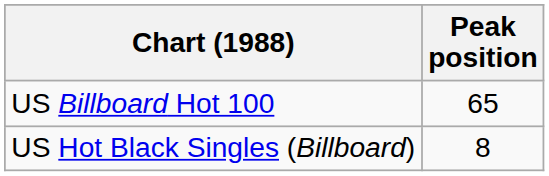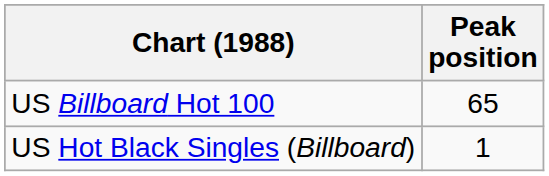 <table class="wikitable sortable">
 <tr>
 <th>Chart (1988)</th>
 <th>Peak<br>position</th>
 </tr>
 <tr>
 <td>US <a href='#'><em>Billboard</em> Hot 100</a></td>
 <td align="center">65</td>
 </tr>
 <tr>
 <td>US <a href='#'>Hot Black Singles</a> (<em>Billboard</em>)</td>
-<td align="center">8</td>
+<td align="center">1</td>
 </tr>
 </table>
